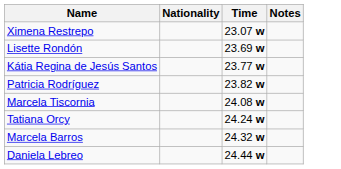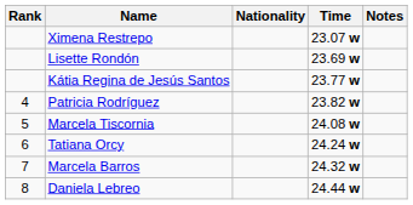 <table class="wikitable sortable" style="text-align:center">
 <tr>
+<th>Rank</th>
 <th>Name</th>
 <th>Nationality</th>
 <th>Time</th>
 <th>Notes</th>
 </tr>
 <tr>
+<td align=center></td>
 <td align=left><a href='#'>Ximena Restrepo</a></td>
 <td align=left></td>
 <td>23.07 <strong>w</strong></td>
 <td></td>
 </tr>
 <tr>
+<td align=center></td>
 <td align=left><a href='#'>Lisette Rondón</a></td>
 <td align=left></td>
 <td>23.69 <strong>w</strong></td>
 <td></td>
 </tr>
 <tr>
+<td align=center></td>
 <td align=left><a href='#'>Kátia Regina de Jesús Santos</a></td>
 <td align=left></td>
 <td>23.77 <strong>w</strong></td>
 <td></td>
 </tr>
 <tr>
+<td align=center>4</td>
 <td align=left><a href='#'>Patricia Rodríguez</a></td>
 <td align=left></td>
 <td>23.82 <strong>w</strong></td>
 <td></td>
 </tr>
 <tr>
+<td align=center>5</td>
 <td align=left><a href='#'>Marcela Tiscornia</a></td>
 <td align=left></td>
 <td>24.08 <strong>w</strong></td>
 <td></td>
 </tr>
 <tr>
+<td align=center>6</td>
 <td align=left><a href='#'>Tatiana Orcy</a></td>
 <td align=left></td>
 <td>24.24 <strong>w</strong></td>
 <td></td>
 </tr>
 <tr>
+<td align=center>7</td>
 <td align=left><a href='#'>Marcela Barros</a></td>
 <td align=left></td>
 <td>24.32 <strong>w</strong></td>
 <td></td>
 </tr>
 <tr>
+<td align=center>8</td>
 <td align=left><a href='#'>Daniela Lebreo</a></td>
 <td align=left></td>
 <td>24.44 <strong>w</strong></td>
 <td></td>
 </tr>
 </table>
